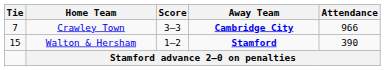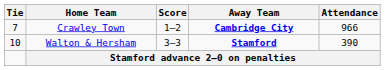 <table class="wikitable" style="text-align:center;">
 <tr>
 <th width=20>Tie</th>
 <th width=175>Home Team</th>
 <th width=20>Score</th>
 <th width=175>Away Team</th>
 <th width=20>Attendance</th>
 </tr>
 <tr>
 <td>7</td>
 <td><a href='#'>Crawley Town</a></td>
-<td>3–3</td>
+<td>1–2</td>
 <td><strong><a href='#'>Cambridge City</a></strong></td>
 <td>966</td>
 </tr>
 <tr>
-<td>15</td>
+<td>10</td>
 <td><a href='#'>Walton & Hersham</a></td>
-<td>1–2</td>
+<td>3–3</td>
 <td><strong><a href='#'>Stamford</a></strong></td>
 <td>390</td>
 </tr>
 <tr>
 <td></td>
 <th colspan="5">Stamford advance 2–0 on penalties</th>
 </tr>
 </table>
